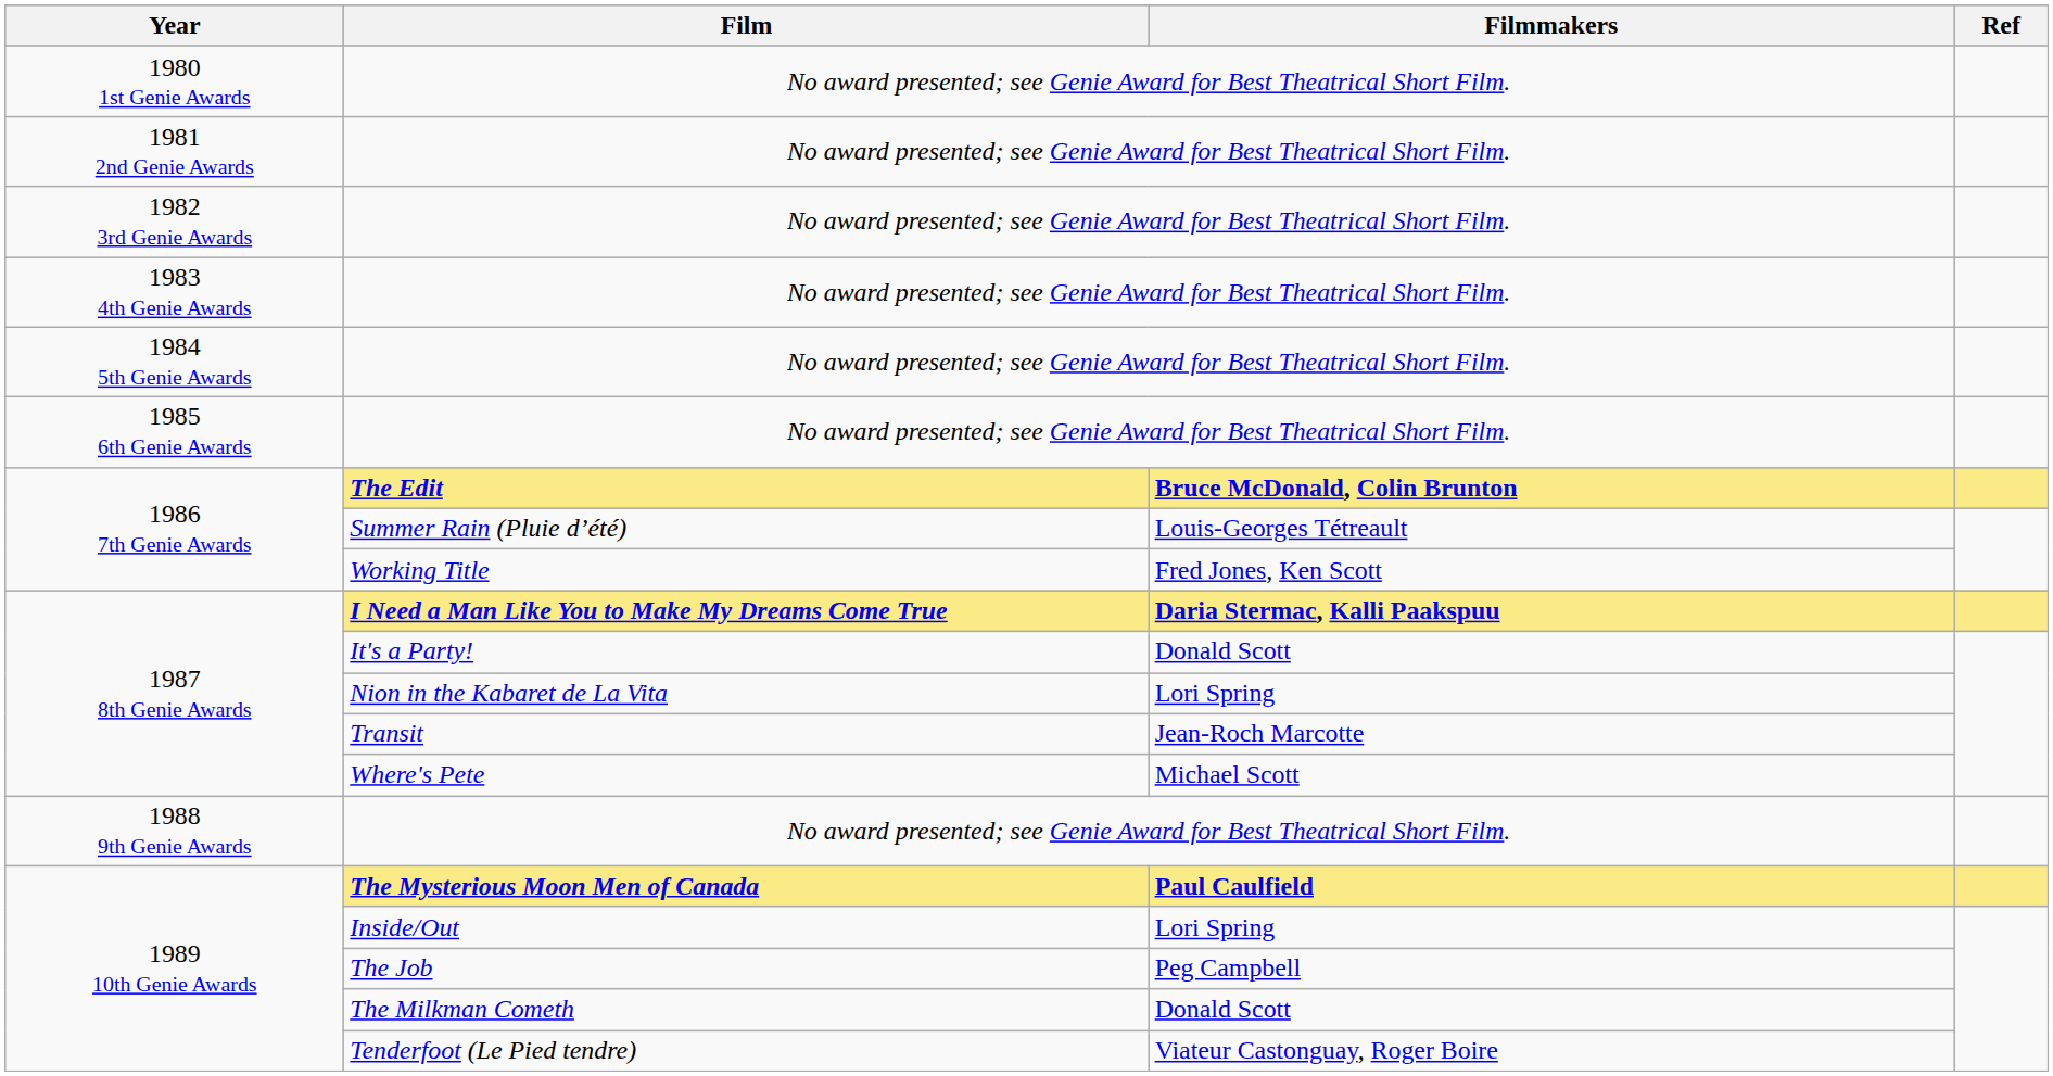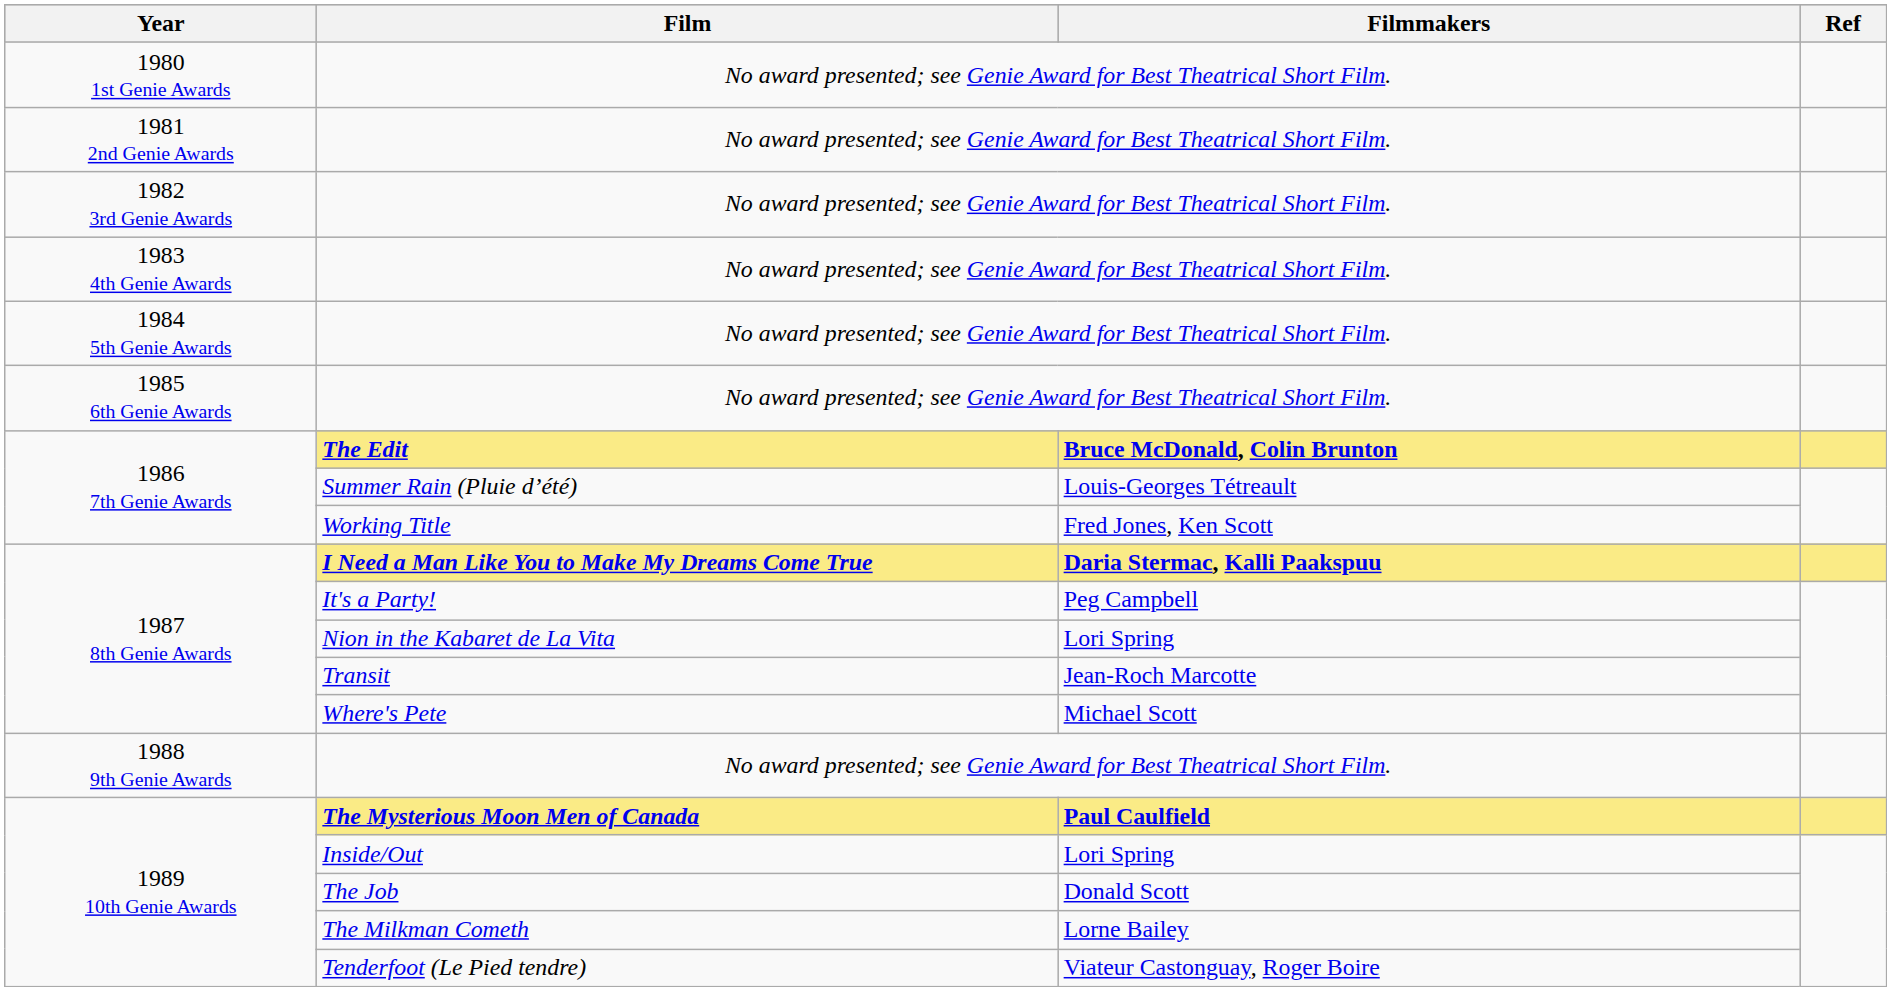 <table class="wikitable" style="width:100%;">
 <tr style="background:#bebebe;">
 <th style="width:8%;">Year</th>
 <th style="width:19%;">Film</th>
 <th style="width:19%;">Filmmakers</th>
 <th style="width:2%;">Ref</th>
 </tr>
 <tr>
 <td align="center">1980 <br> <small><a href='#'>1st Genie Awards</a></small></td>
 <td colspan=2 align=center><em>No award presented; see <a href='#'>Genie Award for Best Theatrical Short Film</a>.</em></td>
 <td></td>
 </tr>
 <tr>
 <td align="center">1981 <br> <small><a href='#'>2nd Genie Awards</a></small></td>
 <td colspan=2 align=center><em>No award presented; see <a href='#'>Genie Award for Best Theatrical Short Film</a>.</em></td>
 <td></td>
 </tr>
 <tr>
 <td align="center">1982 <br> <small><a href='#'>3rd Genie Awards</a></small></td>
 <td colspan=2 align=center><em>No award presented; see <a href='#'>Genie Award for Best Theatrical Short Film</a>.</em></td>
 <td></td>
 </tr>
 <tr>
 <td align="center">1983 <br> <small><a href='#'>4th Genie Awards</a></small></td>
 <td colspan=2 align=center><em>No award presented; see <a href='#'>Genie Award for Best Theatrical Short Film</a>.</em></td>
 <td></td>
 </tr>
 <tr>
 <td align="center">1984 <br> <small><a href='#'>5th Genie Awards</a></small></td>
 <td colspan=2 align=center><em>No award presented; see <a href='#'>Genie Award for Best Theatrical Short Film</a>.</em></td>
 <td></td>
 </tr>
 <tr>
 <td align="center">1985 <br> <small><a href='#'>6th Genie Awards</a></small></td>
 <td colspan=2 align=center><em>No award presented; see <a href='#'>Genie Award for Best Theatrical Short Film</a>.</em></td>
 <td></td>
 </tr>
 <tr>
 <td rowspan="3" align="center">1986 <br> <small><a href='#'>7th Genie Awards</a></small></td>
 <td style="background:#FAEB86;"><strong><em><a href='#'>The Edit</a></em></strong></td>
 <td style="background:#FAEB86;"><strong><a href='#'>Bruce McDonald</a>, <a href='#'>Colin Brunton</a></strong></td>
 <td style="background:#FAEB86;"></td>
 </tr>
 <tr>
 <td><em><a href='#'>Summer Rain</a> (Pluie d’été)</em></td>
 <td><a href='#'>Louis-Georges Tétreault</a></td>
 <td rowspan=2></td>
 </tr>
 <tr>
 <td><em><a href='#'>Working Title</a></em></td>
 <td><a href='#'>Fred Jones</a>, <a href='#'>Ken Scott</a></td>
 </tr>
 <tr>
 <td rowspan="5" align="center">1987 <br> <small><a href='#'>8th Genie Awards</a></small></td>
 <td style="background:#FAEB86;"><strong><em><a href='#'>I Need a Man Like You to Make My Dreams Come True</a></em></strong></td>
 <td style="background:#FAEB86;"><strong><a href='#'>Daria Stermac</a>, <a href='#'>Kalli Paakspuu</a></strong></td>
 <td style="background:#FAEB86;"></td>
 </tr>
 <tr>
 <td><em><a href='#'>It's a Party!</a></em></td>
-<td><a href='#'>Donald Scott</a></td>
+<td><a href='#'>Peg Campbell</a></td>
 <td rowspan=4></td>
 </tr>
 <tr>
 <td><em><a href='#'>Nion in the Kabaret de La Vita</a></em></td>
 <td><a href='#'>Lori Spring</a></td>
 </tr>
 <tr>
 <td><em><a href='#'>Transit</a></em></td>
 <td><a href='#'>Jean-Roch Marcotte</a></td>
 </tr>
 <tr>
 <td><em><a href='#'>Where's Pete</a></em></td>
 <td><a href='#'>Michael Scott</a></td>
 </tr>
 <tr>
 <td align="center">1988 <br> <small><a href='#'>9th Genie Awards</a></small></td>
 <td colspan=2 align=center><em>No award presented; see <a href='#'>Genie Award for Best Theatrical Short Film</a>.</em></td>
 <td></td>
 </tr>
 <tr>
 <td rowspan="5" align="center">1989 <br> <small><a href='#'>10th Genie Awards</a></small></td>
 <td style="background:#FAEB86;"><strong><em><a href='#'>The Mysterious Moon Men of Canada</a></em></strong></td>
 <td style="background:#FAEB86;"><strong><a href='#'>Paul Caulfield</a></strong></td>
 <td style="background:#FAEB86;"></td>
 </tr>
 <tr>
 <td><em><a href='#'>Inside/Out</a></em></td>
 <td><a href='#'>Lori Spring</a></td>
 <td rowspan=4></td>
 </tr>
 <tr>
 <td><em><a href='#'>The Job</a></em></td>
-<td><a href='#'>Peg Campbell</a></td>
+<td><a href='#'>Donald Scott</a></td>
 </tr>
 <tr>
 <td><em><a href='#'>The Milkman Cometh</a></em></td>
-<td><a href='#'>Donald Scott</a></td>
+<td><a href='#'>Lorne Bailey</a></td>
 </tr>
 <tr>
 <td><em><a href='#'>Tenderfoot</a> (Le Pied tendre)</em></td>
 <td><a href='#'>Viateur Castonguay</a>, <a href='#'>Roger Boire</a></td>
 </tr>
 </table>
